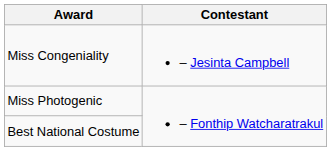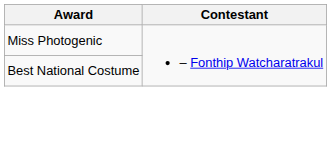 <table class="wikitable sortable" style="font-size:95%;">
 <tr>
 <th>Award</th>
 <th>Contestant</th>
-</tr>
-<tr>
-<td>Miss Congeniality</td>
-<td><br><ul><li> – <a href='#'>Jesinta Campbell</a></li></ul></td>
 </tr>
 <tr>
 <td>Miss Photogenic</td>
 <td rowspan="2"><br><ul><li> – <a href='#'>Fonthip Watcharatrakul</a></li></ul></td>
 </tr>
 <tr>
 <td>Best National Costume</td>
 </tr>
 </table>
